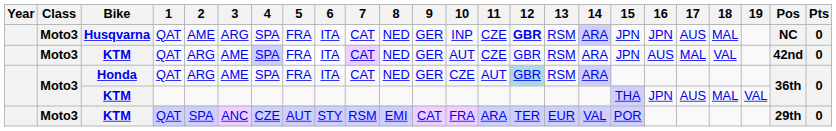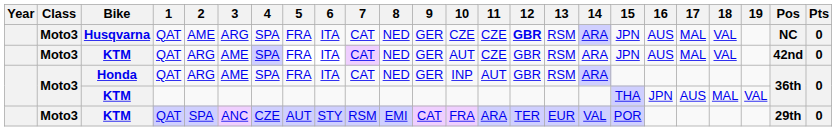 <table class="wikitable" style="text-align:center">
 <tr>
 <th>Year</th>
 <th>Class</th>
 <th>Bike</th>
 <th>1</th>
 <th>2</th>
 <th>3</th>
 <th>4</th>
 <th>5</th>
 <th>6</th>
 <th>7</th>
 <th>8</th>
 <th>9</th>
 <th>10</th>
 <th>11</th>
 <th>12</th>
 <th>13</th>
 <th>14</th>
 <th>15</th>
 <th>16</th>
 <th>17</th>
 <th>18</th>
 <th>19</th>
 <th>Pos</th>
 <th>Pts</th>
 </tr>
 <tr>
 <th></th>
 <th>Moto3</th>
 <th><a href='#'>Husqvarna</a></th>
 <td><a href='#'>QAT</a></td>
 <td><a href='#'>AME</a></td>
 <td><a href='#'>ARG</a></td>
 <td><a href='#'>SPA</a></td>
 <td><a href='#'>FRA</a></td>
 <td><a href='#'>ITA</a></td>
 <td><a href='#'>CAT</a></td>
 <td><a href='#'>NED</a></td>
 <td><a href='#'>GER</a></td>
-<td><a href='#'>INP</a></td>
+<td><a href='#'>CZE</a></td>
 <td><a href='#'>CZE</a></td>
 <td><strong><a href='#'>GBR</a></strong></td>
 <td><a href='#'>RSM</a></td>
 <td style="background:#CFCFFF;"><a href='#'>ARA</a><br></td>
 <td><a href='#'>JPN</a></td>
-<td><a href='#'>JPN</a></td>
 <td><a href='#'>AUS</a></td>
 <td><a href='#'>MAL</a></td>
+<td><a href='#'>VAL</a></td>
 <td></td>
 <th>NC</th>
 <th>0</th>
 </tr>
 <tr>
 <th></th>
 <th>Moto3</th>
 <th><a href='#'>KTM</a></th>
 <td><a href='#'>QAT</a></td>
 <td><a href='#'>ARG</a></td>
 <td><a href='#'>AME</a></td>
 <td style="background:#CFCFFF;"><a href='#'>SPA</a><br></td>
 <td style="background:#FFFFFF;"><a href='#'>FRA</a><br></td>
 <td style="background:#FFFFFF;"><a href='#'>ITA</a><br></td>
 <td style="background:#EFCFFF;"><a href='#'>CAT</a><br></td>
 <td><a href='#'>NED</a></td>
 <td><a href='#'>GER</a></td>
 <td><a href='#'>AUT</a></td>
 <td><a href='#'>CZE</a></td>
 <td><a href='#'>GBR</a></td>
 <td><a href='#'>RSM</a></td>
 <td><a href='#'>ARA</a></td>
 <td><a href='#'>JPN</a></td>
 <td><a href='#'>AUS</a></td>
 <td><a href='#'>MAL</a></td>
 <td><a href='#'>VAL</a></td>
 <td></td>
 <th>42nd</th>
 <th>0</th>
 </tr>
 <tr>
 <th rowspan=2></th>
 <th rowspan=2>Moto3</th>
 <th><a href='#'>Honda</a></th>
 <td><a href='#'>QAT</a></td>
 <td><a href='#'>ARG</a></td>
 <td><a href='#'>AME</a></td>
 <td><a href='#'>SPA</a></td>
 <td><a href='#'>FRA</a></td>
 <td><a href='#'>ITA</a></td>
 <td><a href='#'>CAT</a></td>
 <td><a href='#'>NED</a></td>
 <td><a href='#'>GER</a></td>
-<td><a href='#'>CZE</a></td>
+<td><a href='#'>INP</a></td>
 <td><a href='#'>AUT</a></td>
-<td style="background: lightblue;"><a href='#'>GBR</a></td>
+<td><a href='#'>GBR</a></td>
 <td><a href='#'>RSM</a></td>
 <td style="background:#cfcfff;"><a href='#'>ARA</a><br></td>
 <td></td>
 <td></td>
 <td></td>
 <td></td>
 <td></td>
 <th rowspan=2>36th</th>
 <th rowspan=2>0</th>
 </tr>
 <tr>
 <th><a href='#'>KTM</a></th>
 <td></td>
 <td></td>
 <td></td>
 <td></td>
 <td></td>
 <td></td>
 <td></td>
 <td></td>
 <td></td>
 <td></td>
 <td></td>
 <td></td>
 <td></td>
 <td></td>
 <td style="background:#cfcfff;"><a href='#'>THA</a><br></td>
 <td><a href='#'>JPN</a></td>
 <td><a href='#'>AUS</a></td>
 <td><a href='#'>MAL</a></td>
 <td><a href='#'>VAL</a></td>
 </tr>
 <tr>
 <th></th>
 <th>Moto3</th>
 <th><a href='#'>KTM</a></th>
 <td style="background:#cfcfff;"><a href='#'>QAT</a><br></td>
 <td style="background:#cfcfff;"><a href='#'>SPA</a><br></td>
 <td style="background:#efcfff;"><a href='#'>ANC</a><br></td>
 <td style="background:#cfcfff;"><a href='#'>CZE</a><br></td>
 <td style="background:#cfcfff;"><a href='#'>AUT</a><br></td>
 <td style="background:#cfcfff;"><a href='#'>STY</a><br></td>
 <td style="background:#cfcfff;"><a href='#'>RSM</a><br></td>
 <td style="background:#cfcfff;"><a href='#'>EMI</a><br></td>
 <td style="background:#efcfff;"><a href='#'>CAT</a><br></td>
 <td style="background:#efcfff;"><a href='#'>FRA</a><br></td>
 <td style="background:#cfcfff;"><a href='#'>ARA</a><br></td>
 <td style="background:#cfcfff;"><a href='#'>TER</a><br></td>
 <td style="background:#cfcfff;"><a href='#'>EUR</a><br></td>
 <td style="background:#cfcfff;"><a href='#'>VAL</a><br></td>
 <td style="background:#cfcfff;"><a href='#'>POR</a><br></td>
 <td></td>
 <td></td>
 <td></td>
 <td></td>
 <th>29th</th>
 <th>0</th>
 </tr>
 </table>
